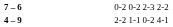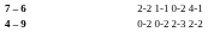 <table width=100% cellspacing=1>
 <tr>
 <th width=20%></th>
 <th width=12%></th>
 <th width=20%></th>
 <th width=33%></th>
 <td></td>
 </tr>
 <tr style=font-size:90%>
 <td align=right><strong></strong></td>
 <td align=center><strong>7 – 6</strong></td>
 <td></td>
-<td>0-2 0-2 2-3 2-2</td>
+<td>2-2 1-1 0-2 4-1</td>
 <td></td>
 </tr>
 <tr style=font-size:90%>
 <td align=right></td>
 <td align=center><strong>4 – 9</strong></td>
 <td><strong></strong></td>
-<td>2-2 1-1 0-2 4-1</td>
+<td>0-2 0-2 2-3 2-2</td>
 </tr>
 </table>
